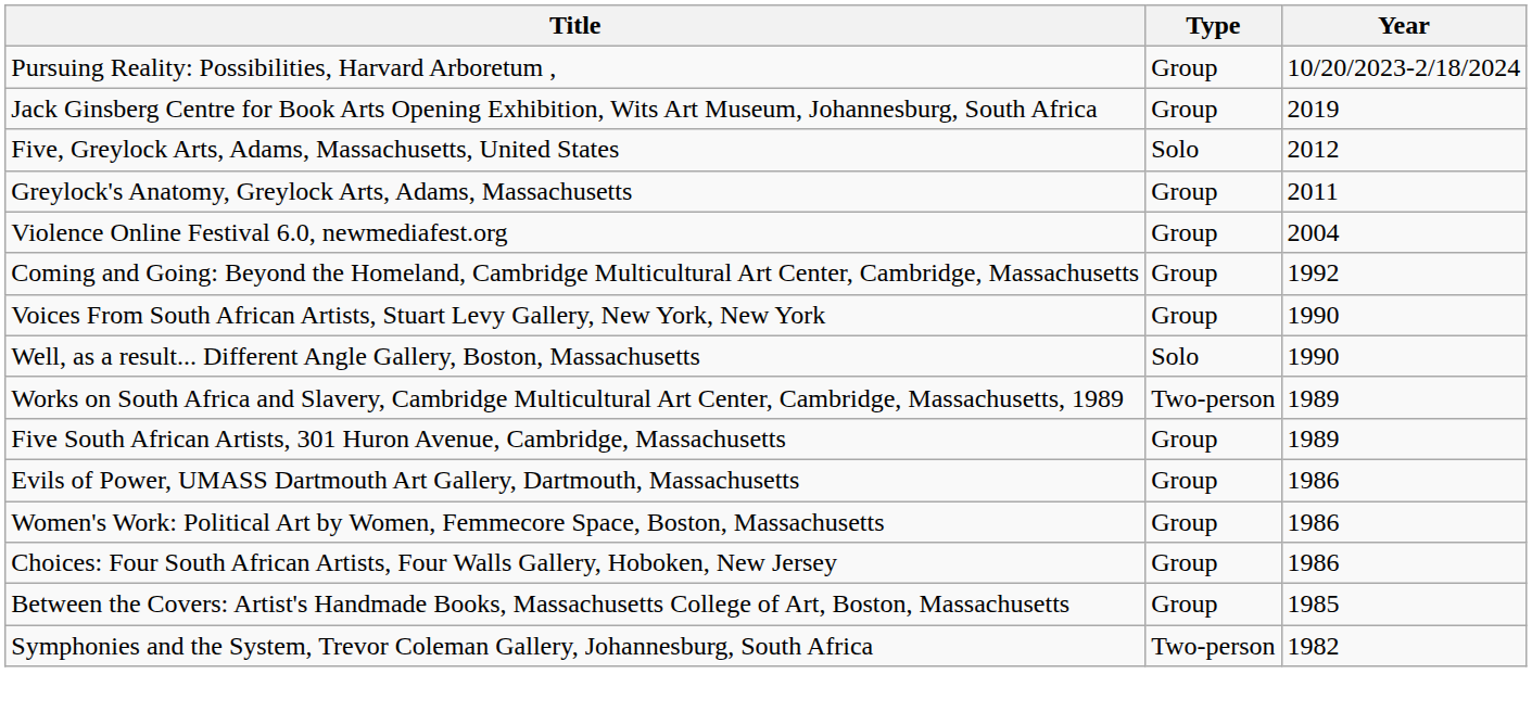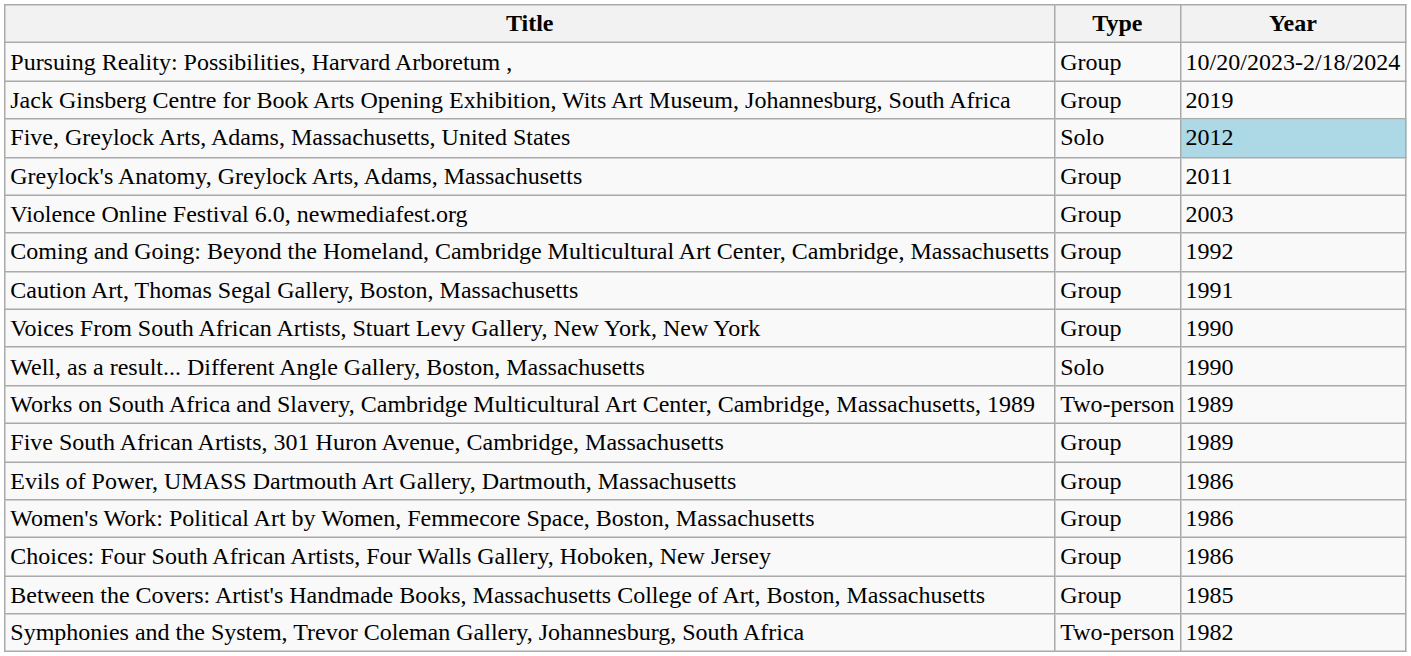 <table class="wikitable">
 <tr>
 <th>Title</th>
 <th>Type</th>
 <th>Year</th>
 </tr>
 <tr>
 <td>Pursuing Reality: Possibilities, Harvard Arboretum , </td>
 <td>Group </td>
 <td>10/20/2023-2/18/2024</td>
 </tr>
 <tr>
 <td>Jack Ginsberg Centre for Book Arts Opening Exhibition, Wits Art Museum, Johannesburg, South Africa</td>
 <td>Group</td>
 <td>2019</td>
 </tr>
 <tr>
 <td>Five, Greylock Arts, Adams, Massachusetts, United States</td>
 <td>Solo</td>
-<td>2012</td>
+<td style="background: lightblue;">2012</td>
 </tr>
 <tr>
 <td>Greylock's Anatomy, Greylock Arts, Adams, Massachusetts</td>
 <td>Group</td>
 <td>2011</td>
 </tr>
 <tr>
 <td>Violence Online Festival 6.0, newmediafest.org</td>
 <td>Group</td>
-<td>2004</td>
+<td>2003</td>
 </tr>
 <tr>
 <td>Coming and Going: Beyond the Homeland, Cambridge Multicultural Art Center, Cambridge, Massachusetts</td>
 <td>Group</td>
 <td>1992</td>
+</tr>
+<tr>
+<td>Caution Art, Thomas Segal Gallery, Boston, Massachusetts</td>
+<td>Group</td>
+<td>1991</td>
 </tr>
 <tr>
 <td>Voices From South African Artists, Stuart Levy Gallery, New York, New York</td>
 <td>Group</td>
 <td>1990</td>
 </tr>
 <tr>
 <td>Well, as a result... Different Angle Gallery, Boston, Massachusetts</td>
 <td>Solo</td>
 <td>1990</td>
 </tr>
 <tr>
 <td>Works on South Africa and Slavery, Cambridge Multicultural Art Center, Cambridge, Massachusetts, 1989</td>
 <td>Two-person</td>
 <td>1989</td>
 </tr>
 <tr>
 <td>Five South African Artists, 301 Huron Avenue, Cambridge, Massachusetts</td>
 <td>Group</td>
 <td>1989</td>
 </tr>
 <tr>
 <td>Evils of Power, UMASS Dartmouth Art Gallery, Dartmouth, Massachusetts</td>
 <td>Group</td>
 <td>1986</td>
 </tr>
 <tr>
 <td>Women's Work: Political Art by Women, Femmecore Space, Boston, Massachusetts</td>
 <td>Group</td>
 <td>1986</td>
 </tr>
 <tr>
 <td>Choices: Four South African Artists, Four Walls Gallery, Hoboken, New Jersey</td>
 <td>Group</td>
 <td>1986</td>
 </tr>
 <tr>
 <td>Between the Covers: Artist's Handmade Books, Massachusetts College of Art, Boston, Massachusetts</td>
 <td>Group</td>
 <td>1985</td>
 </tr>
 <tr>
 <td>Symphonies and the System, Trevor Coleman Gallery, Johannesburg, South Africa</td>
 <td>Two-person</td>
 <td>1982</td>
 </tr>
 </table>
